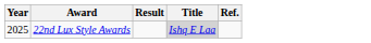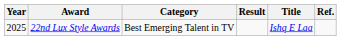 <table class="wikitable">
 <tr>
 <th>Year</th>
 <th>Award</th>
+<th>Category</th>
 <th>Result</th>
 <th>Title</th>
 <th>Ref.</th>
 </tr>
 <tr>
 <td>2025</td>
 <td><em><a href='#'>22nd Lux Style Awards</a></em></td>
+<td>Best Emerging Talent in TV</td>
 <td></td>
-<td style="background: lightgrey;"><em><a href='#'>Ishq E Laa</a></em></td>
+<td><em><a href='#'>Ishq E Laa</a></em></td>
 <td></td>
 </tr>
 </table>
